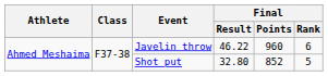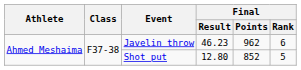 <table class=wikitable style="font-size:90%">
 <tr>
 <th rowspan="2">Athlete</th>
 <th rowspan="2">Class</th>
 <th rowspan="2">Event</th>
 <th colspan="3">Final</th>
 </tr>
 <tr>
 <th>Result</th>
 <th>Points</th>
 <th>Rank</th>
 </tr>
 <tr>
 <td rowspan="2"><a href='#'>Ahmed Meshaima</a></td>
 <td rowspan="2" style="text-align:center;">F37-38</td>
 <td><a href='#'>Javelin throw</a></td>
-<td style="text-align:center;">46.22</td>
-<td style="text-align:center;">960</td>
+<td style="text-align:center;">46.23</td>
+<td style="text-align:center;">962</td>
 <td style="text-align:center;">6</td>
 </tr>
 <tr>
 <td><a href='#'>Shot put</a></td>
-<td style="text-align:center;">32.80</td>
+<td style="text-align:center;">12.80</td>
 <td style="text-align:center;">852</td>
 <td style="text-align:center;">5</td>
 </tr>
 </table>
